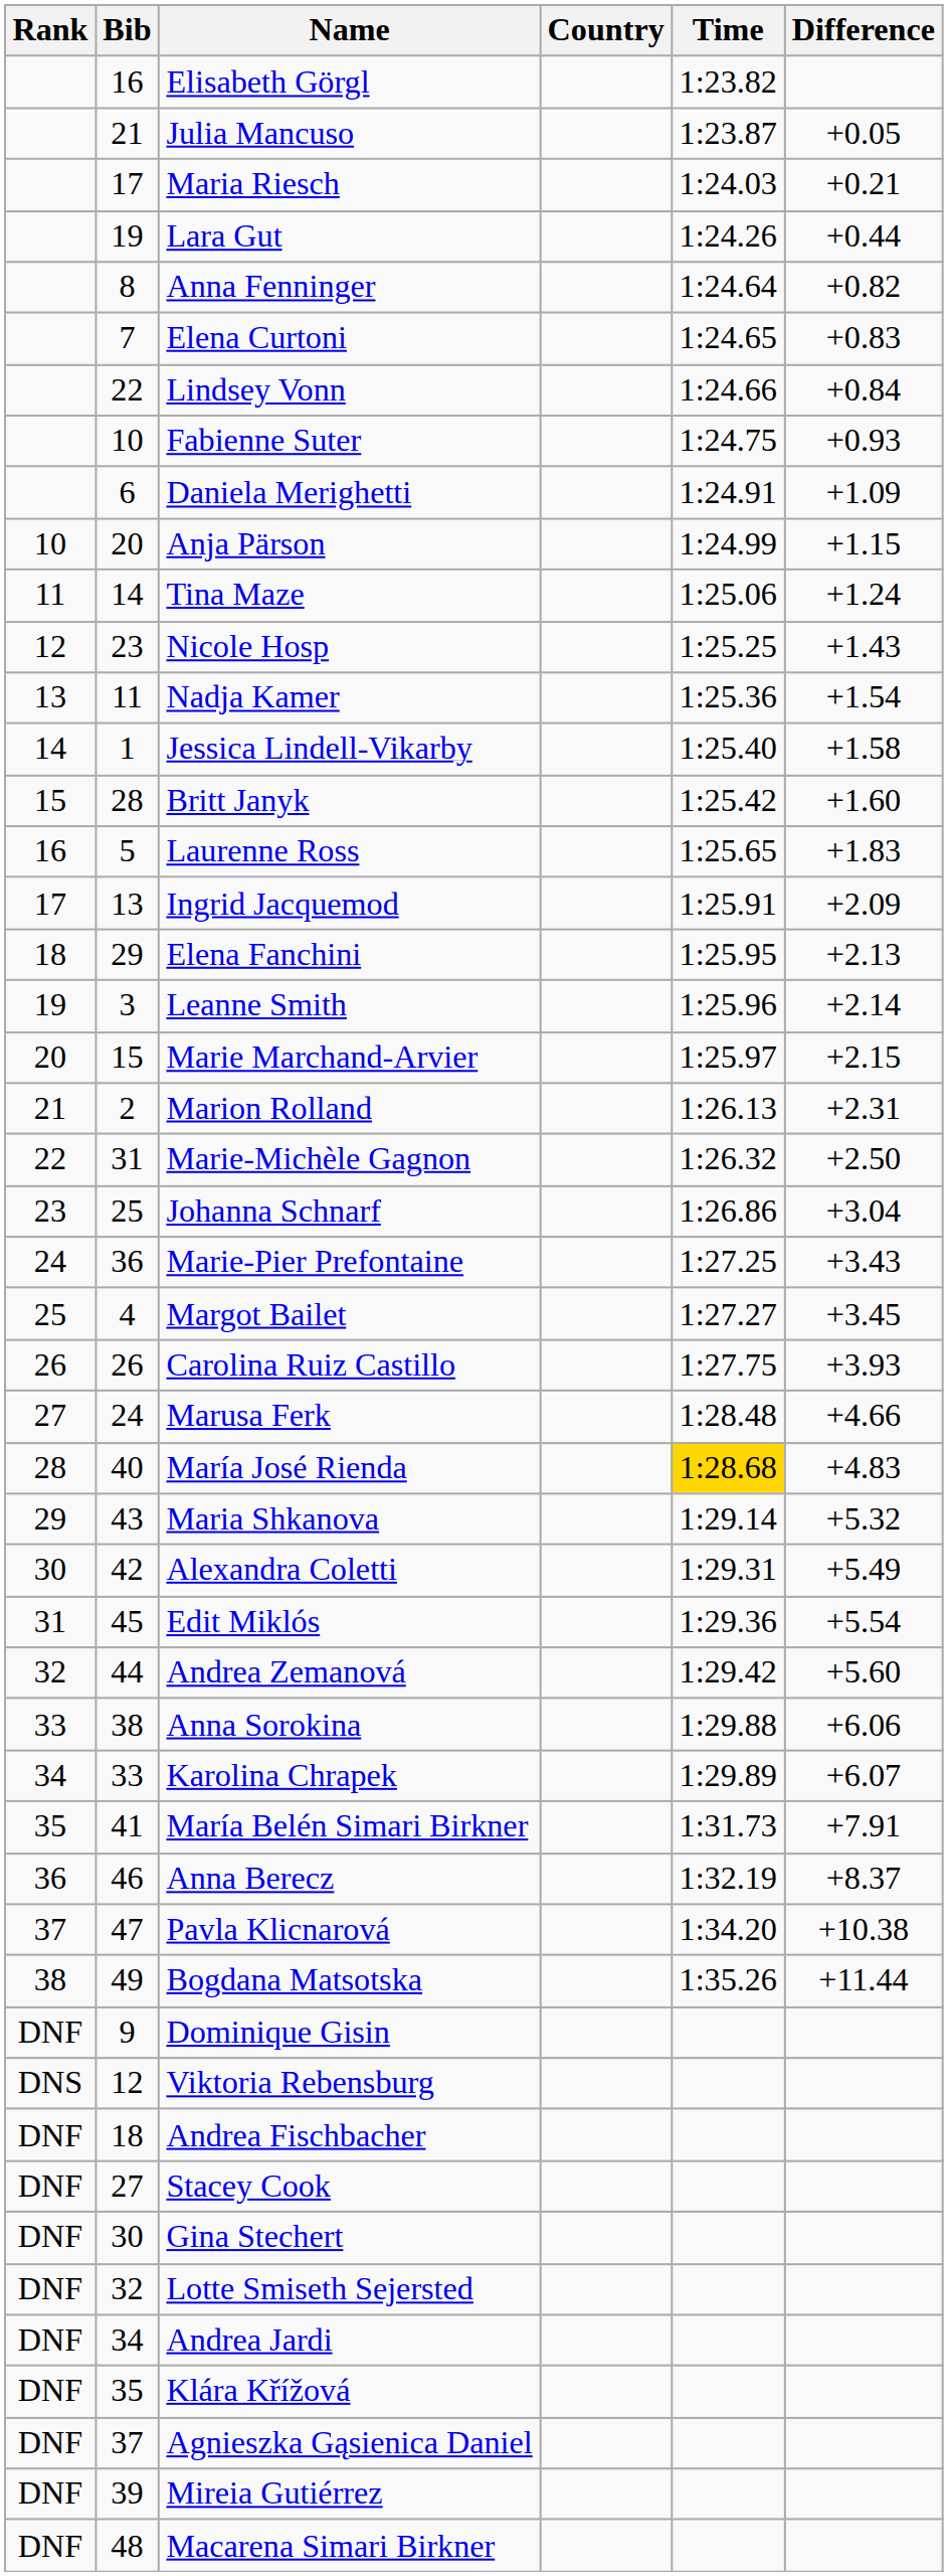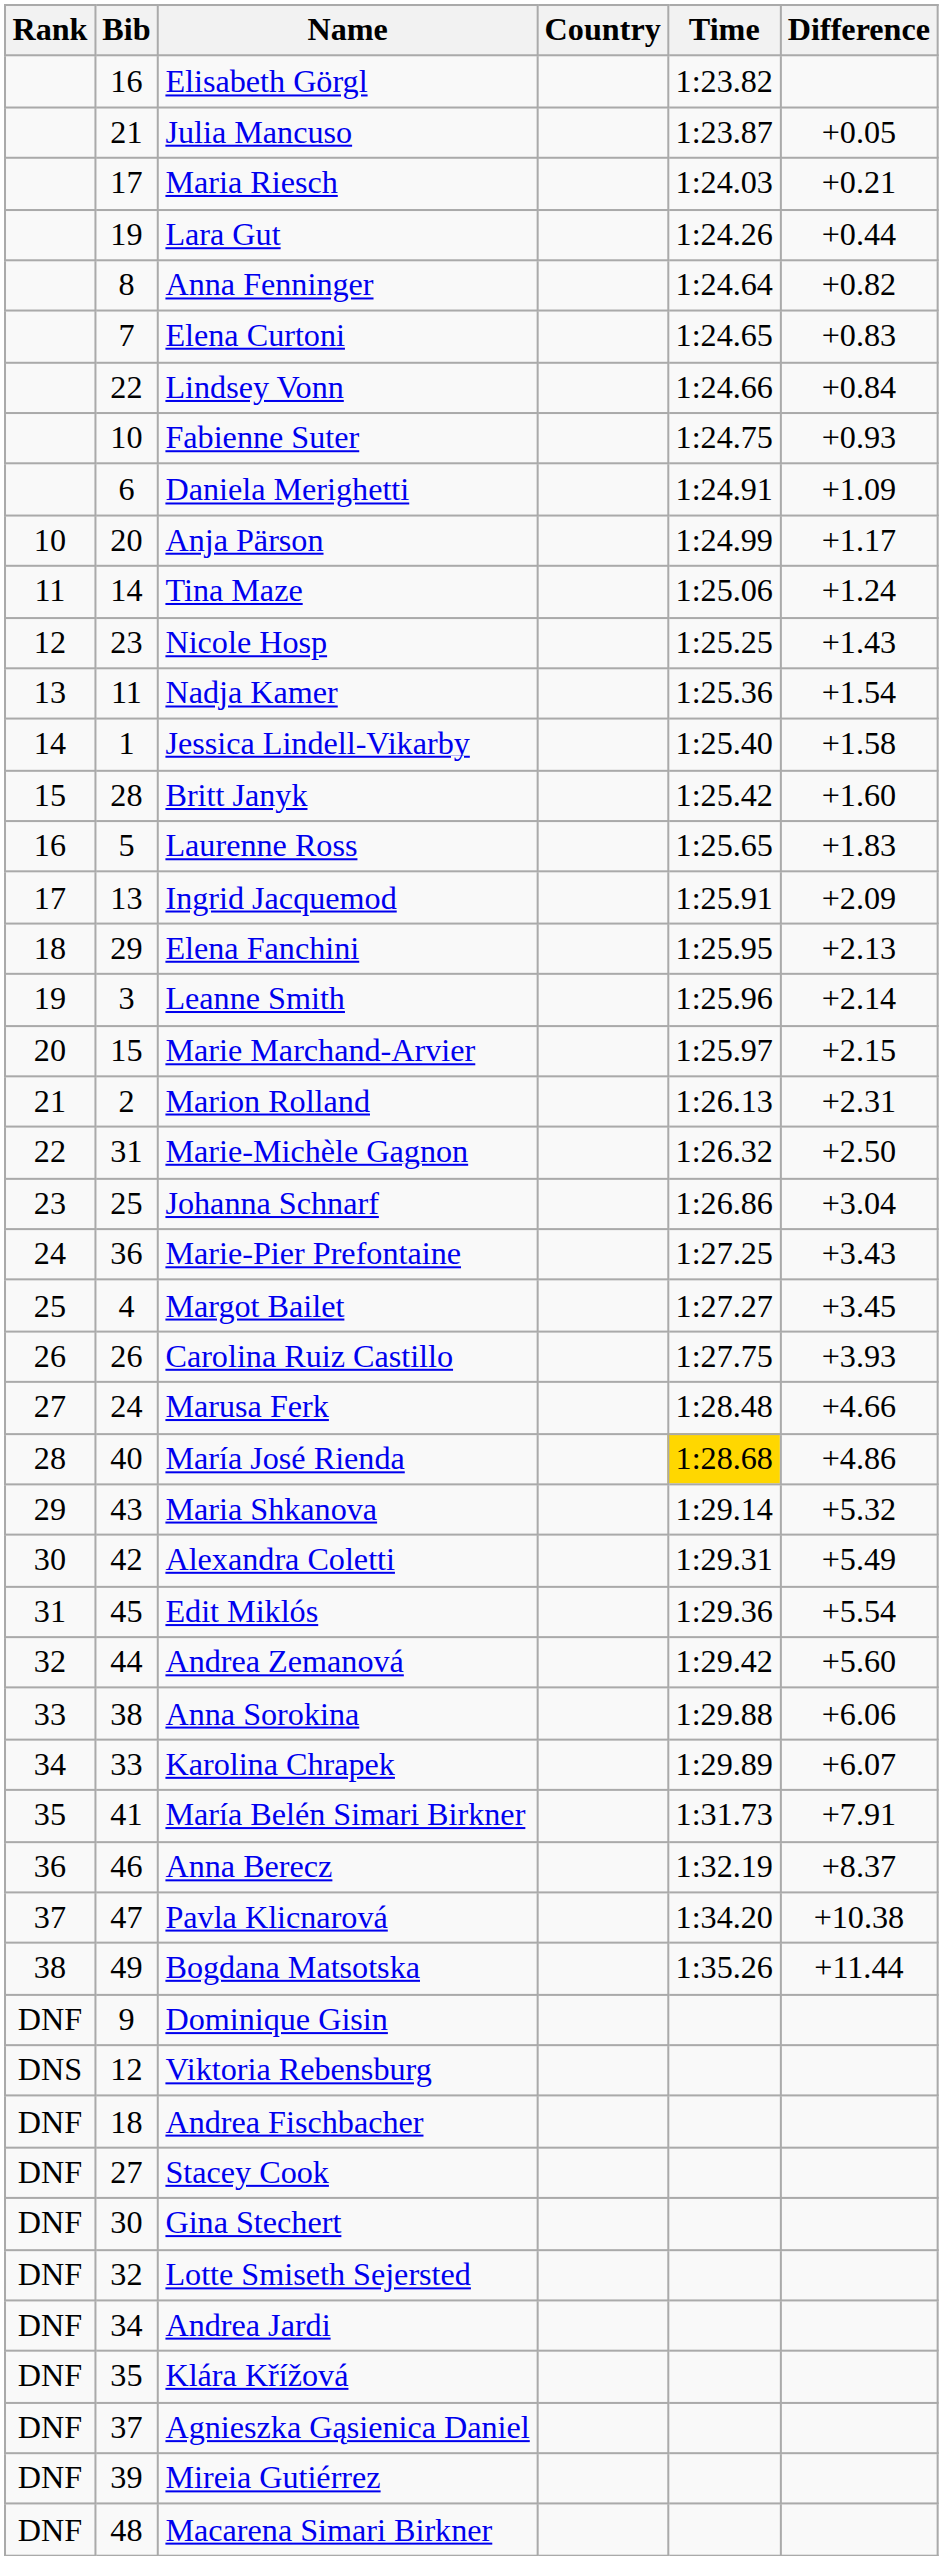 <table class="wikitable sortable" style="text-align:center">
 <tr>
 <th>Rank</th>
 <th>Bib</th>
 <th>Name</th>
 <th>Country</th>
 <th>Time</th>
 <th>Difference</th>
 </tr>
 <tr>
 <td></td>
 <td>16</td>
 <td align=left><a href='#'>Elisabeth Görgl</a></td>
 <td align=left></td>
 <td>1:23.82</td>
 <td></td>
 </tr>
 <tr>
 <td></td>
 <td>21</td>
 <td align=left><a href='#'>Julia Mancuso</a></td>
 <td align=left></td>
 <td>1:23.87</td>
 <td>+0.05</td>
 </tr>
 <tr>
 <td></td>
 <td>17</td>
 <td align=left><a href='#'>Maria Riesch</a></td>
 <td align=left></td>
 <td>1:24.03</td>
 <td>+0.21</td>
 </tr>
 <tr>
 <td></td>
 <td>19</td>
 <td align=left><a href='#'>Lara Gut</a></td>
 <td align=left></td>
 <td>1:24.26</td>
 <td>+0.44</td>
 </tr>
 <tr>
 <td></td>
 <td>8</td>
 <td align=left><a href='#'>Anna Fenninger</a></td>
 <td align=left></td>
 <td>1:24.64</td>
 <td>+0.82</td>
 </tr>
 <tr>
 <td></td>
 <td>7</td>
 <td align=left><a href='#'>Elena Curtoni</a></td>
 <td align=left></td>
 <td>1:24.65</td>
 <td>+0.83</td>
 </tr>
 <tr>
 <td></td>
 <td>22</td>
 <td align=left><a href='#'>Lindsey Vonn</a></td>
 <td align=left></td>
 <td>1:24.66</td>
 <td>+0.84</td>
 </tr>
 <tr>
 <td></td>
 <td>10</td>
 <td align=left><a href='#'>Fabienne Suter</a></td>
 <td align=left></td>
 <td>1:24.75</td>
 <td>+0.93</td>
 </tr>
 <tr>
 <td></td>
 <td>6</td>
 <td align=left><a href='#'>Daniela Merighetti</a></td>
 <td align=left></td>
 <td>1:24.91</td>
 <td>+1.09</td>
 </tr>
 <tr>
 <td>10</td>
 <td>20</td>
 <td align=left><a href='#'>Anja Pärson</a></td>
 <td align=left></td>
 <td>1:24.99</td>
-<td>+1.15</td>
+<td>+1.17</td>
 </tr>
 <tr>
 <td>11</td>
 <td>14</td>
 <td align=left><a href='#'>Tina Maze</a></td>
 <td align=left></td>
 <td>1:25.06</td>
 <td>+1.24</td>
 </tr>
 <tr>
 <td>12</td>
 <td>23</td>
 <td align=left><a href='#'>Nicole Hosp</a></td>
 <td align=left></td>
 <td>1:25.25</td>
 <td>+1.43</td>
 </tr>
 <tr>
 <td>13</td>
 <td>11</td>
 <td align=left><a href='#'>Nadja Kamer</a></td>
 <td align=left></td>
 <td>1:25.36</td>
 <td>+1.54</td>
 </tr>
 <tr>
 <td>14</td>
 <td>1</td>
 <td align=left><a href='#'>Jessica Lindell-Vikarby</a></td>
 <td align=left></td>
 <td>1:25.40</td>
 <td>+1.58</td>
 </tr>
 <tr>
 <td>15</td>
 <td>28</td>
 <td align=left><a href='#'>Britt Janyk</a></td>
 <td align=left></td>
 <td>1:25.42</td>
 <td>+1.60</td>
 </tr>
 <tr>
 <td>16</td>
 <td>5</td>
 <td align=left><a href='#'>Laurenne Ross</a></td>
 <td align=left></td>
 <td>1:25.65</td>
 <td>+1.83</td>
 </tr>
 <tr>
 <td>17</td>
 <td>13</td>
 <td align=left><a href='#'>Ingrid Jacquemod</a></td>
 <td align=left></td>
 <td>1:25.91</td>
 <td>+2.09</td>
 </tr>
 <tr>
 <td>18</td>
 <td>29</td>
 <td align=left><a href='#'>Elena Fanchini</a></td>
 <td align=left></td>
 <td>1:25.95</td>
 <td>+2.13</td>
 </tr>
 <tr>
 <td>19</td>
 <td>3</td>
 <td align=left><a href='#'>Leanne Smith</a></td>
 <td align=left></td>
 <td>1:25.96</td>
 <td>+2.14</td>
 </tr>
 <tr>
 <td>20</td>
 <td>15</td>
 <td align=left><a href='#'>Marie Marchand-Arvier</a></td>
 <td align=left></td>
 <td>1:25.97</td>
 <td>+2.15</td>
 </tr>
 <tr>
 <td>21</td>
 <td>2</td>
 <td align=left><a href='#'>Marion Rolland</a></td>
 <td align=left></td>
 <td>1:26.13</td>
 <td>+2.31</td>
 </tr>
 <tr>
 <td>22</td>
 <td>31</td>
 <td align=left><a href='#'>Marie-Michèle Gagnon</a></td>
 <td align=left></td>
 <td>1:26.32</td>
 <td>+2.50</td>
 </tr>
 <tr>
 <td>23</td>
 <td>25</td>
 <td align=left><a href='#'>Johanna Schnarf</a></td>
 <td align=left></td>
 <td>1:26.86</td>
 <td>+3.04</td>
 </tr>
 <tr>
 <td>24</td>
 <td>36</td>
 <td align=left><a href='#'>Marie-Pier Prefontaine</a></td>
 <td align=left></td>
 <td>1:27.25</td>
 <td>+3.43</td>
 </tr>
 <tr>
 <td>25</td>
 <td>4</td>
 <td align=left><a href='#'>Margot Bailet</a></td>
 <td align=left></td>
 <td>1:27.27</td>
 <td>+3.45</td>
 </tr>
 <tr>
 <td>26</td>
 <td>26</td>
 <td align=left><a href='#'>Carolina Ruiz Castillo</a></td>
 <td align=left></td>
 <td>1:27.75</td>
 <td>+3.93</td>
 </tr>
 <tr>
 <td>27</td>
 <td>24</td>
 <td align=left><a href='#'>Marusa Ferk</a></td>
 <td align=left></td>
 <td>1:28.48</td>
 <td>+4.66</td>
 </tr>
 <tr>
 <td>28</td>
 <td>40</td>
 <td align=left><a href='#'>María José Rienda</a></td>
 <td align=left></td>
 <td style="background: gold;">1:28.68</td>
-<td>+4.83</td>
+<td>+4.86</td>
 </tr>
 <tr>
 <td>29</td>
 <td>43</td>
 <td align=left><a href='#'>Maria Shkanova</a></td>
 <td align=left></td>
 <td>1:29.14</td>
 <td>+5.32</td>
 </tr>
 <tr>
 <td>30</td>
 <td>42</td>
 <td align=left><a href='#'>Alexandra Coletti</a></td>
 <td align=left></td>
 <td>1:29.31</td>
 <td>+5.49</td>
 </tr>
 <tr>
 <td>31</td>
 <td>45</td>
 <td align=left><a href='#'>Edit Miklós</a></td>
 <td align=left></td>
 <td>1:29.36</td>
 <td>+5.54</td>
 </tr>
 <tr>
 <td>32</td>
 <td>44</td>
 <td align=left><a href='#'>Andrea Zemanová</a></td>
 <td align=left></td>
 <td>1:29.42</td>
 <td>+5.60</td>
 </tr>
 <tr>
 <td>33</td>
 <td>38</td>
 <td align=left><a href='#'>Anna Sorokina</a></td>
 <td align=left></td>
 <td>1:29.88</td>
 <td>+6.06</td>
 </tr>
 <tr>
 <td>34</td>
 <td>33</td>
 <td align=left><a href='#'>Karolina Chrapek</a></td>
 <td align=left></td>
 <td>1:29.89</td>
 <td>+6.07</td>
 </tr>
 <tr>
 <td>35</td>
 <td>41</td>
 <td align=left><a href='#'>María Belén Simari Birkner</a></td>
 <td align=left></td>
 <td>1:31.73</td>
 <td>+7.91</td>
 </tr>
 <tr>
 <td>36</td>
 <td>46</td>
 <td align=left><a href='#'>Anna Berecz</a></td>
 <td align=left></td>
 <td>1:32.19</td>
 <td>+8.37</td>
 </tr>
 <tr>
 <td>37</td>
 <td>47</td>
 <td align=left><a href='#'>Pavla Klicnarová</a></td>
 <td align=left></td>
 <td>1:34.20</td>
 <td>+10.38</td>
 </tr>
 <tr>
 <td>38</td>
 <td>49</td>
 <td align=left><a href='#'>Bogdana Matsotska</a></td>
 <td align=left></td>
 <td>1:35.26</td>
 <td>+11.44</td>
 </tr>
 <tr>
 <td>DNF</td>
 <td>9</td>
 <td align=left><a href='#'>Dominique Gisin</a></td>
 <td align=left></td>
 <td></td>
 <td></td>
 </tr>
 <tr>
 <td>DNS</td>
 <td>12</td>
 <td align=left><a href='#'>Viktoria Rebensburg</a></td>
 <td align=left></td>
 <td></td>
 <td></td>
 </tr>
 <tr>
 <td>DNF</td>
 <td>18</td>
 <td align=left><a href='#'>Andrea Fischbacher</a></td>
 <td align=left></td>
 <td></td>
 <td></td>
 </tr>
 <tr>
 <td>DNF</td>
 <td>27</td>
 <td align=left><a href='#'>Stacey Cook</a></td>
 <td align=left></td>
 <td></td>
 <td></td>
 </tr>
 <tr>
 <td>DNF</td>
 <td>30</td>
 <td align=left><a href='#'>Gina Stechert</a></td>
 <td align=left></td>
 <td></td>
 <td></td>
 </tr>
 <tr>
 <td>DNF</td>
 <td>32</td>
 <td align=left><a href='#'>Lotte Smiseth Sejersted</a></td>
 <td align=left></td>
 <td></td>
 <td></td>
 </tr>
 <tr>
 <td>DNF</td>
 <td>34</td>
 <td align=left><a href='#'>Andrea Jardi</a></td>
 <td align=left></td>
 <td></td>
 <td></td>
 </tr>
 <tr>
 <td>DNF</td>
 <td>35</td>
 <td align=left><a href='#'>Klára Křížová</a></td>
 <td align=left></td>
 <td></td>
 <td></td>
 </tr>
 <tr>
 <td>DNF</td>
 <td>37</td>
 <td align=left><a href='#'>Agnieszka Gąsienica Daniel</a></td>
 <td align=left></td>
 <td></td>
 <td></td>
 </tr>
 <tr>
 <td>DNF</td>
 <td>39</td>
 <td align=left><a href='#'>Mireia Gutiérrez</a></td>
 <td align=left></td>
 <td></td>
 <td></td>
 </tr>
 <tr>
 <td>DNF</td>
 <td>48</td>
 <td align=left><a href='#'>Macarena Simari Birkner</a></td>
 <td align=left></td>
 <td></td>
 <td></td>
 </tr>
 </table>
